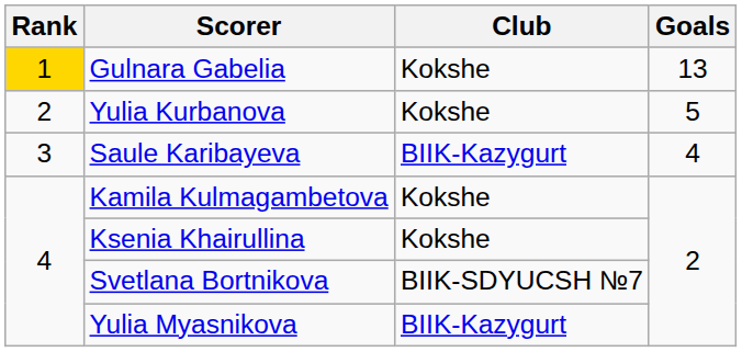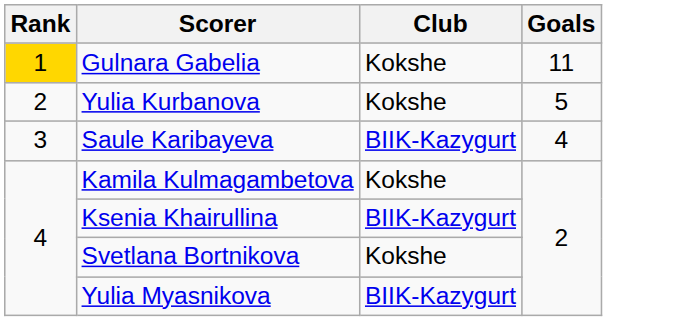 <table class="wikitable" style="text-align:center">
 <tr>
 <th>Rank</th>
 <th>Scorer</th>
 <th>Club</th>
 <th>Goals</th>
 </tr>
 <tr>
 <td style="background: gold;">1</td>
 <td align="left"> <a href='#'>Gulnara Gabelia</a></td>
 <td align="left">Kokshe</td>
-<td>13</td>
+<td>11</td>
 </tr>
 <tr>
 <td>2</td>
 <td align="left"> <a href='#'>Yulia Kurbanova</a></td>
 <td align="left">Kokshe</td>
 <td>5</td>
 </tr>
 <tr>
 <td>3</td>
 <td align="left"> <a href='#'>Saule Karibayeva</a></td>
 <td align="left"><a href='#'>BIIK-Kazygurt</a></td>
 <td>4</td>
 </tr>
 <tr>
 <td rowspan=4>4</td>
 <td align="left"> <a href='#'>Kamila Kulmagambetova</a></td>
 <td align="left">Kokshe</td>
 <td rowspan=4>2</td>
 </tr>
 <tr>
 <td align="left"> <a href='#'>Ksenia Khairullina</a></td>
-<td align="left">Kokshe</td>
+<td align="left"><a href='#'>BIIK-Kazygurt</a></td>
 </tr>
 <tr>
 <td align="left"> <a href='#'>Svetlana Bortnikova</a></td>
-<td align="left">BIIK-SDYUCSH №7</td>
+<td align="left">Kokshe</td>
 </tr>
 <tr>
 <td align="left"> <a href='#'>Yulia Myasnikova</a></td>
 <td align="left"><a href='#'>BIIK-Kazygurt</a></td>
 </tr>
 </table>
